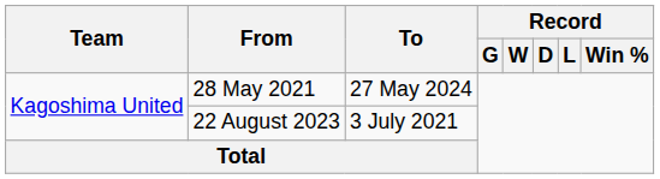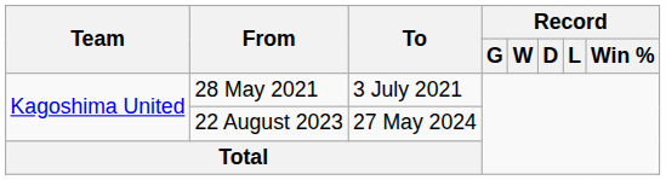 <table class="wikitable" style="text-align: left">
 <tr>
 <th rowspan="2">Team</th>
 <th rowspan="2">From</th>
 <th rowspan="2">To</th>
 <th colspan="8">Record</th>
 </tr>
 <tr>
 <th>G</th>
 <th>W</th>
 <th>D</th>
 <th>L</th>
 <th>Win %</th>
 </tr>
 <tr>
 <td rowspan=2><a href='#'>Kagoshima United</a></td>
 <td>28 May 2021</td>
-<td>27 May 2024<br></td>
+<td>3 July 2021<br></td>
 </tr>
 <tr>
 <td>22 August 2023</td>
-<td>3 July 2021<br></td>
+<td>27 May 2024<br></td>
 </tr>
 <tr>
 <th colspan="3">Total<br></th>
 </tr>
 </table>
